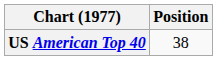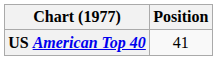 <table class="wikitable sortable plainrowheaders" style="text-align:center">
 <tr>
 <th>Chart (1977)</th>
 <th>Position</th>
 </tr>
 <tr>
 <th scope="row">US <em><a href='#'>American Top 40</a></em></th>
-<td>38</td>
+<td>41</td>
 </tr>
 </table>
